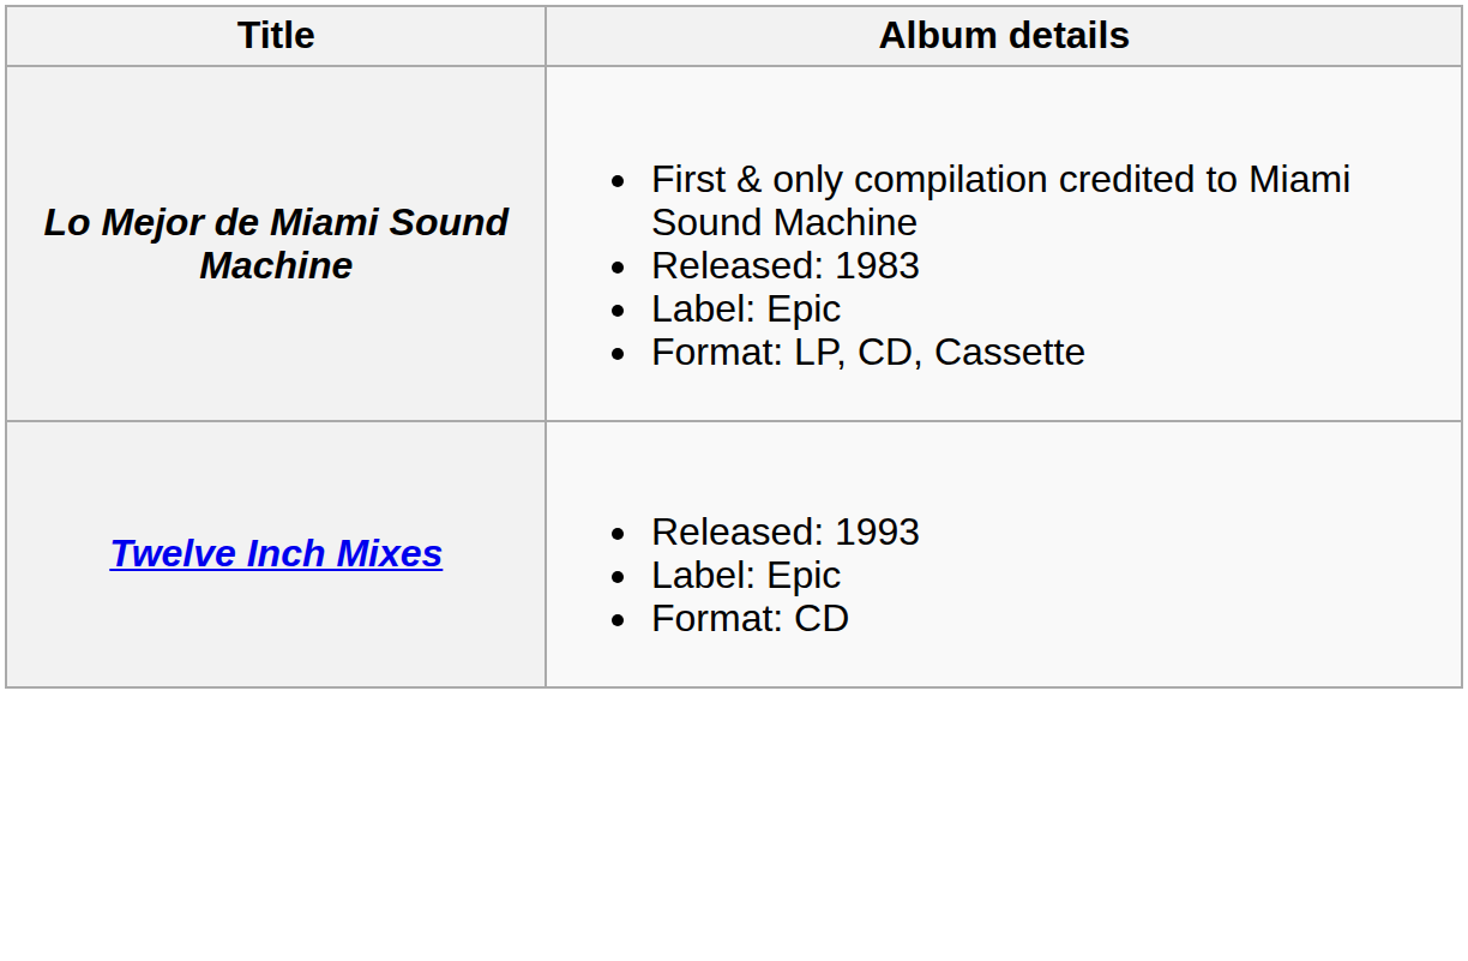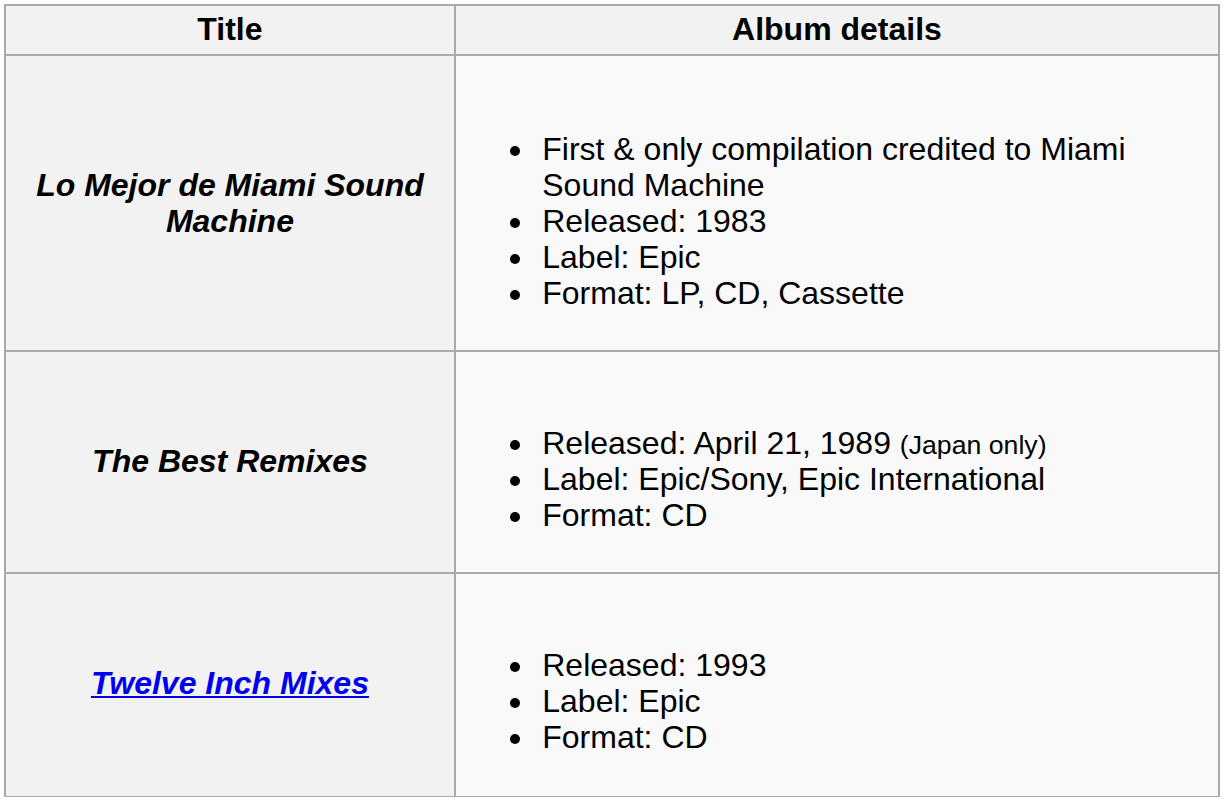 <table class="wikitable plainrowheaders">
 <tr>
 <th scope="col">Title</th>
 <th scope="col">Album details</th>
 </tr>
 <tr>
 <th scope="row"><em>Lo Mejor de Miami Sound Machine</em></th>
 <td><br><ul><li>First & only compilation credited to Miami Sound Machine</li><li>Released: 1983</li><li>Label: Epic</li><li>Format: LP, CD, Cassette</li></ul></td>
 </tr>
 <tr>
+<th scope="row"><em>The Best Remixes</em></th>
+<td><br><ul><li>Released: April 21, 1989 <small>(Japan only)</small></li><li>Label: Epic/Sony, Epic International</li><li>Format: CD</li></ul></td>
+</tr>
+<tr>
 <th scope="row"><em><a href='#'>Twelve Inch Mixes</a></em></th>
 <td><br><ul><li>Released: 1993</li><li>Label: Epic</li><li>Format: CD</li></ul></td>
 </tr>
 </table>
